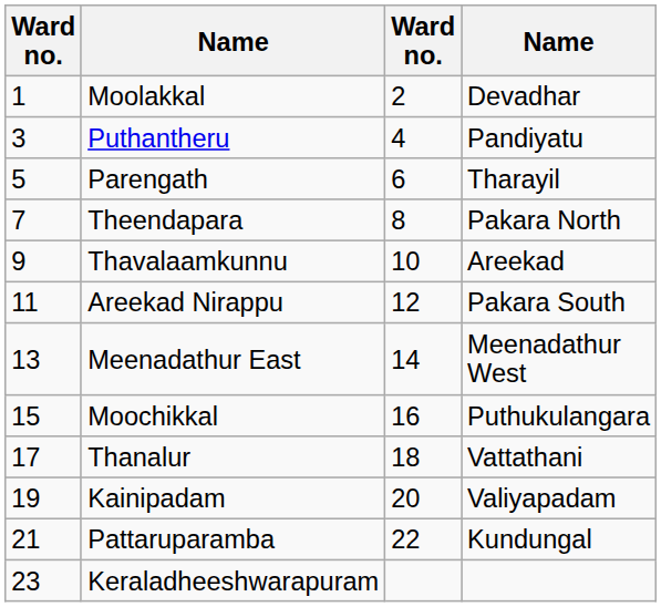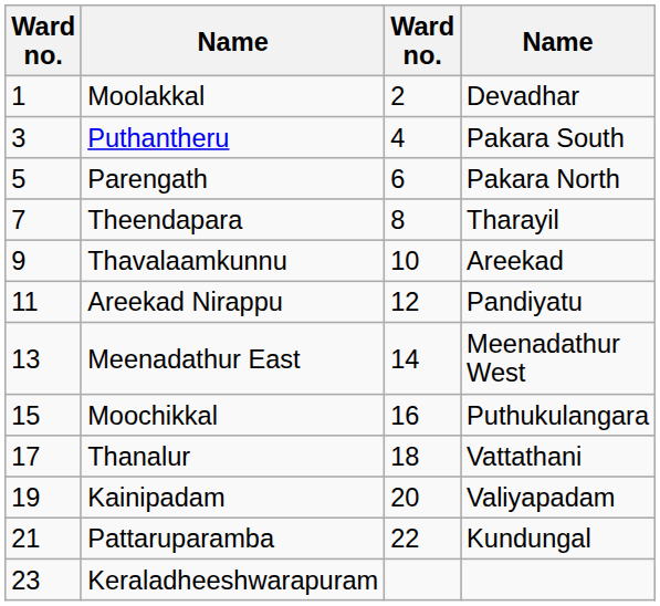 <table class="wikitable sortable" style="font-size: 95%;">
 <tr>
 <th width="20px">Ward no.</th>
 <th width="75px">Name</th>
 <th width="20px">Ward no.</th>
 <th width="75px">Name</th>
 </tr>
 <tr>
 <td>1</td>
 <td>Moolakkal</td>
 <td>2</td>
 <td>Devadhar</td>
 </tr>
 <tr>
 <td>3</td>
 <td><a href='#'>Puthantheru</a></td>
 <td>4</td>
-<td>Pandiyatu</td>
+<td>Pakara South</td>
 </tr>
 <tr>
 <td>5</td>
 <td>Parengath</td>
 <td>6</td>
-<td>Tharayil</td>
+<td>Pakara North</td>
 </tr>
 <tr>
 <td>7</td>
 <td>Theendapara</td>
 <td>8</td>
-<td>Pakara North</td>
+<td>Tharayil</td>
 </tr>
 <tr>
 <td>9</td>
 <td>Thavalaamkunnu</td>
 <td>10</td>
 <td>Areekad</td>
 </tr>
 <tr>
 <td>11</td>
 <td>Areekad Nirappu</td>
 <td>12</td>
-<td>Pakara South</td>
+<td>Pandiyatu</td>
 </tr>
 <tr>
 <td>13</td>
 <td>Meenadathur East</td>
 <td>14</td>
 <td>Meenadathur West</td>
 </tr>
 <tr>
 <td>15</td>
 <td>Moochikkal</td>
 <td>16</td>
 <td>Puthukulangara</td>
 </tr>
 <tr>
 <td>17</td>
 <td>Thanalur</td>
 <td>18</td>
 <td>Vattathani</td>
 </tr>
 <tr>
 <td>19</td>
 <td>Kainipadam</td>
 <td>20</td>
 <td>Valiyapadam</td>
 </tr>
 <tr>
 <td>21</td>
 <td>Pattaruparamba</td>
 <td>22</td>
 <td>Kundungal</td>
 </tr>
 <tr>
 <td>23</td>
 <td>Keraladheeshwarapuram</td>
 <td></td>
 <td></td>
 </tr>
 </table>
